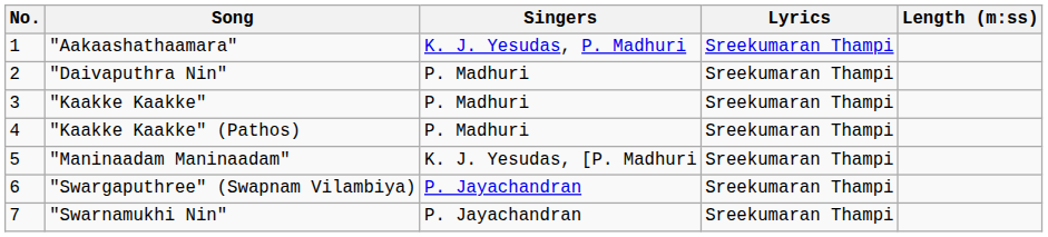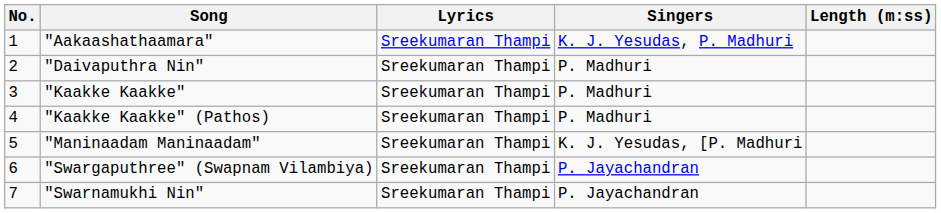 <table class="wikitable" style="font-size:95%;">
 <tr>
 <th>No.</th>
 <th>Song</th>
+<th>Lyrics</th>
 <th>Singers</th>
-<th>Lyrics</th>
 <th>Length (m:ss)</th>
 </tr>
 <tr>
 <td>1</td>
 <td>"Aakaashathaamara"</td>
+<td><a href='#'>Sreekumaran Thampi</a></td>
 <td><a href='#'>K. J. Yesudas</a>, <a href='#'>P. Madhuri</a></td>
-<td><a href='#'>Sreekumaran Thampi</a></td>
 <td></td>
 </tr>
 <tr>
 <td>2</td>
 <td>"Daivaputhra Nin"</td>
+<td>Sreekumaran Thampi</td>
 <td>P. Madhuri</td>
-<td>Sreekumaran Thampi</td>
 <td></td>
 </tr>
 <tr>
 <td>3</td>
 <td>"Kaakke Kaakke"</td>
+<td>Sreekumaran Thampi</td>
 <td>P. Madhuri</td>
-<td>Sreekumaran Thampi</td>
 <td></td>
 </tr>
 <tr>
 <td>4</td>
 <td>"Kaakke Kaakke" (Pathos)</td>
+<td>Sreekumaran Thampi</td>
 <td>P. Madhuri</td>
-<td>Sreekumaran Thampi</td>
 <td></td>
 </tr>
 <tr>
 <td>5</td>
 <td>"Maninaadam Maninaadam"</td>
+<td>Sreekumaran Thampi</td>
 <td>K. J. Yesudas, [P. Madhuri</td>
-<td>Sreekumaran Thampi</td>
 <td></td>
 </tr>
 <tr>
 <td>6</td>
 <td>"Swargaputhree" (Swapnam Vilambiya)</td>
+<td>Sreekumaran Thampi</td>
 <td><a href='#'>P. Jayachandran</a></td>
-<td>Sreekumaran Thampi</td>
 <td></td>
 </tr>
 <tr>
 <td>7</td>
 <td>"Swarnamukhi Nin"</td>
+<td>Sreekumaran Thampi</td>
 <td>P. Jayachandran</td>
-<td>Sreekumaran Thampi</td>
 <td></td>
 </tr>
 </table>
